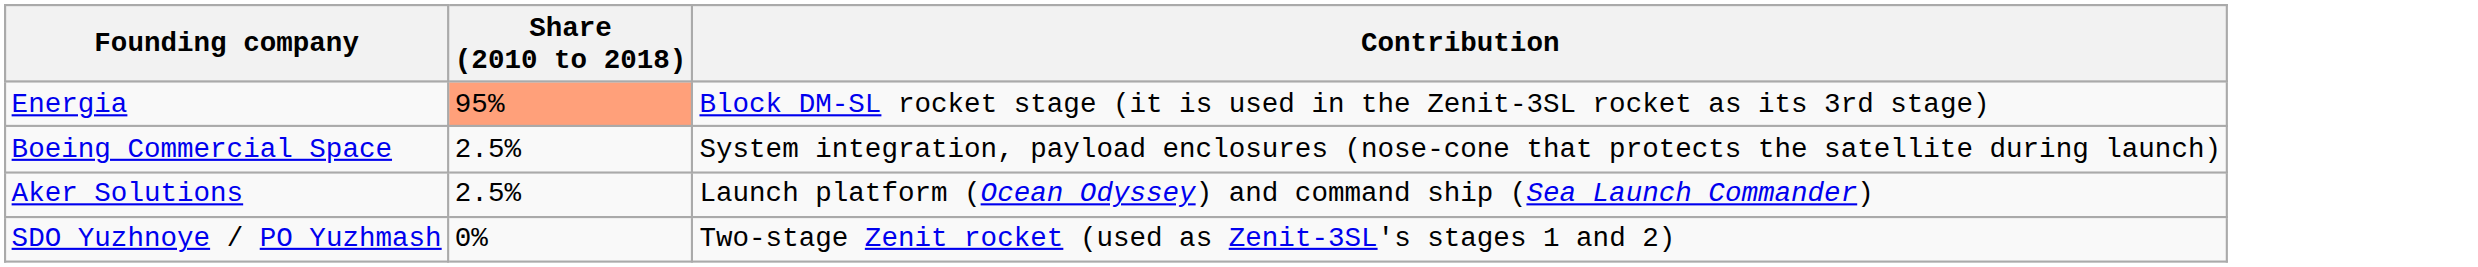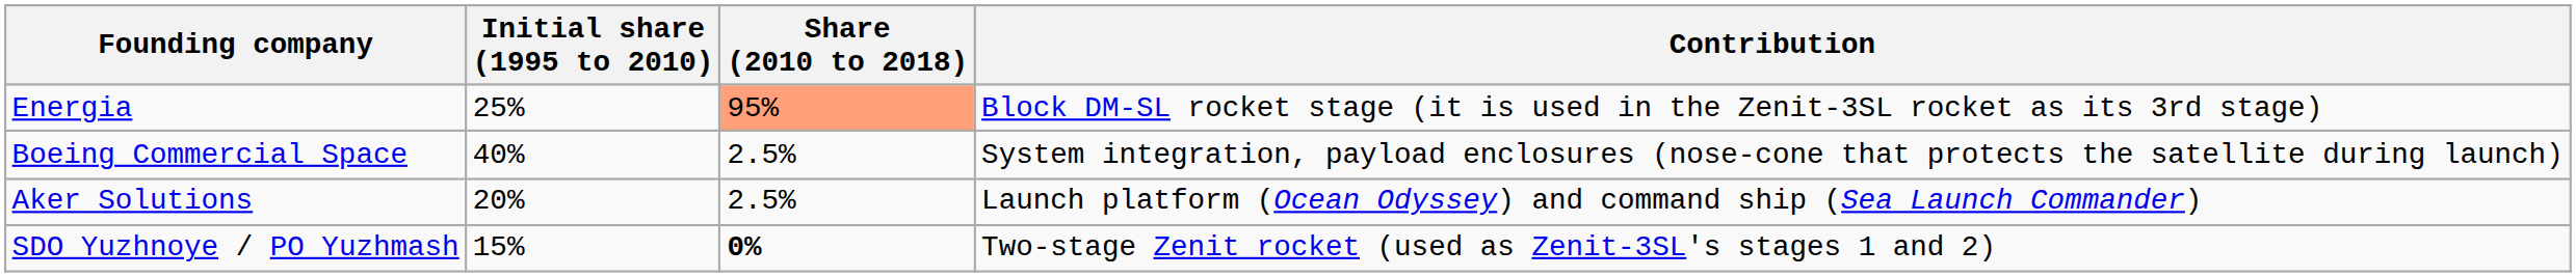 <table class="wikitable">
 <tr style="background:#ccc;">
 <th>Founding company</th>
+<th>Initial share<br>(1995 to 2010)</th>
 <th>Share<br>(2010 to 2018)</th>
 <th>Contribution</th>
 </tr>
 <tr>
 <td><a href='#'>Energia</a></td>
+<td>25%</td>
 <td style="background: lightsalmon;">95%</td>
 <td><a href='#'>Block DM-SL</a> rocket stage (it is used in the Zenit-3SL rocket as its 3rd stage)</td>
 </tr>
 <tr>
 <td><a href='#'>Boeing Commercial Space</a></td>
+<td>40%</td>
 <td>2.5%</td>
 <td>System integration, payload enclosures (nose-cone that protects the satellite during launch)</td>
 </tr>
 <tr>
 <td><a href='#'>Aker Solutions</a></td>
+<td>20%</td>
 <td>2.5%</td>
 <td>Launch platform (<em><a href='#'>Ocean Odyssey</a></em>) and command ship (<em><a href='#'>Sea Launch Commander</a></em>)</td>
 </tr>
 <tr>
 <td><a href='#'>SDO Yuzhnoye</a> / <a href='#'>PO Yuzhmash</a></td>
-<td>0%</td>
+<td>15%</td>
+<td><strong>0%</strong></td>
 <td>Two-stage <a href='#'>Zenit rocket</a> (used as <a href='#'>Zenit-3SL</a>'s stages 1 and 2)</td>
 </tr>
 </table>
